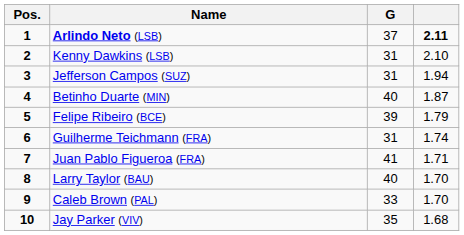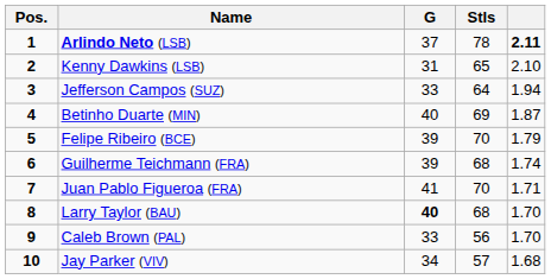 <table class="wikitable" style="width:90%;">
 <tr>
 <th style="width:10%;">Pos.</th>
 <th style="width:70%;">Name</th>
 <th style="width:10%;">G</th>
+<th style="width:10%;">Stls</th>
 <th style="width:10%;"></th>
 </tr>
 <tr align=center>
 <td><strong>1</strong></td>
 <td align=left> <strong><a href='#'>Arlindo Neto</a></strong> <small>(<a href='#'>LSB</a>)</small></td>
 <td>37</td>
+<td>78</td>
 <td><strong>2.11</strong></td>
 </tr>
 <tr align=center>
 <td><strong>2</strong></td>
 <td align=left> <a href='#'>Kenny Dawkins</a> <small>(<a href='#'>LSB</a>)</small></td>
 <td>31</td>
+<td>65</td>
 <td>2.10</td>
 </tr>
 <tr align=center>
 <td><strong>3</strong></td>
 <td align=left> <a href='#'>Jefferson Campos</a> <small>(<a href='#'>SUZ</a>)</small></td>
-<td>31</td>
+<td>33</td>
+<td>64</td>
 <td>1.94</td>
 </tr>
 <tr align=center>
 <td><strong>4</strong></td>
 <td align=left> <a href='#'>Betinho Duarte</a> <small>(<a href='#'>MIN</a>)</small></td>
 <td>40</td>
+<td>69</td>
 <td>1.87</td>
 </tr>
 <tr align=center>
 <td><strong>5</strong></td>
 <td align=left> <a href='#'>Felipe Ribeiro</a> <small>(<a href='#'>BCE</a>)</small></td>
 <td>39</td>
+<td>70</td>
 <td>1.79</td>
 </tr>
 <tr align=center>
 <td><strong>6</strong></td>
 <td align=left> <a href='#'>Guilherme Teichmann</a> <small>(<a href='#'>FRA</a>)</small></td>
-<td>31</td>
+<td>39</td>
+<td>68</td>
 <td>1.74</td>
 </tr>
 <tr align=center>
 <td><strong>7</strong></td>
 <td align=left> <a href='#'>Juan Pablo Figueroa</a> <small>(<a href='#'>FRA</a>)</small></td>
 <td>41</td>
+<td>70</td>
 <td>1.71</td>
 </tr>
 <tr align=center>
 <td><strong>8</strong></td>
 <td align=left> <a href='#'>Larry Taylor</a> <small>(<a href='#'>BAU</a>)</small></td>
-<td>40</td>
+<td><strong>40</strong></td>
+<td>68</td>
 <td>1.70</td>
 </tr>
 <tr align=center>
 <td><strong>9</strong></td>
 <td align=left> <a href='#'>Caleb Brown</a> <small>(<a href='#'>PAL</a>)</small></td>
 <td>33</td>
+<td>56</td>
 <td>1.70</td>
 </tr>
 <tr align=center>
 <td><strong>10</strong></td>
 <td align=left> <a href='#'>Jay Parker</a> <small>(<a href='#'>VIV</a>)</small></td>
-<td>35</td>
+<td>34</td>
+<td>57</td>
 <td>1.68</td>
 </tr>
 </table>
